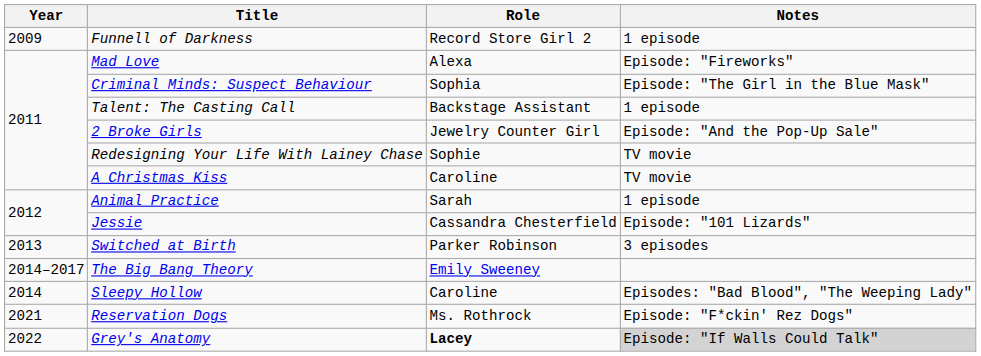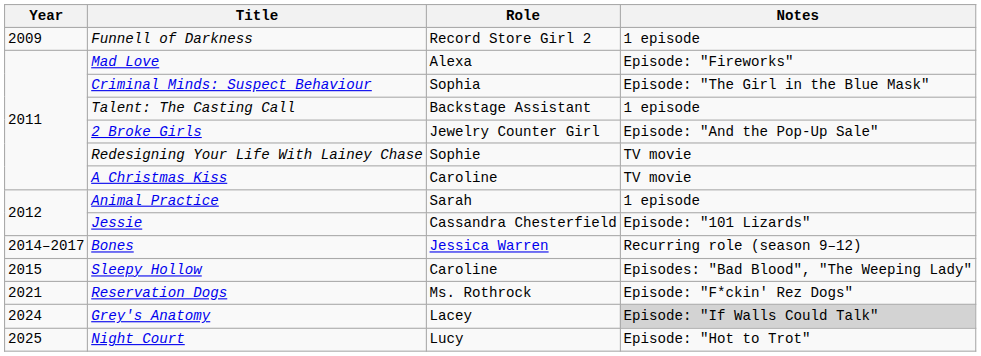 <table class="wikitable sortable">
 <tr>
 <th>Year</th>
 <th>Title</th>
 <th>Role</th>
 <th>Notes</th>
 </tr>
 <tr>
 <td>2009</td>
 <td><em>Funnell of Darkness</em></td>
 <td>Record Store Girl 2</td>
 <td>1 episode</td>
 </tr>
 <tr>
 <td rowspan=6>2011</td>
 <td><em><a href='#'>Mad Love</a></em></td>
 <td>Alexa</td>
 <td>Episode: "Fireworks"</td>
 </tr>
 <tr>
 <td><em><a href='#'>Criminal Minds: Suspect Behaviour</a></em></td>
 <td>Sophia</td>
 <td>Episode: "The Girl in the Blue Mask"</td>
 </tr>
 <tr>
 <td><em>Talent: The Casting Call</em></td>
 <td>Backstage Assistant</td>
 <td>1 episode</td>
 </tr>
 <tr>
 <td><em><a href='#'>2 Broke Girls</a></em></td>
 <td>Jewelry Counter Girl</td>
 <td>Episode: "And the Pop-Up Sale"</td>
 </tr>
 <tr>
 <td><em>Redesigning Your Life With Lainey Chase</em></td>
 <td>Sophie</td>
 <td>TV movie</td>
 </tr>
 <tr>
 <td><em><a href='#'>A Christmas Kiss</a></em></td>
 <td>Caroline</td>
 <td>TV movie</td>
 </tr>
 <tr>
 <td rowspan=2>2012</td>
 <td><em><a href='#'>Animal Practice</a></em></td>
 <td>Sarah</td>
 <td>1 episode</td>
 </tr>
 <tr>
 <td><em><a href='#'>Jessie</a></em></td>
 <td>Cassandra Chesterfield</td>
 <td>Episode: "101 Lizards"</td>
 </tr>
 <tr>
-<td>2013</td>
-<td><em><a href='#'>Switched at Birth</a></em></td>
-<td>Parker Robinson</td>
-<td>3 episodes</td>
+<td>2014–2017</td>
+<td><em><a href='#'>Bones</a></em></td>
+<td><a href='#'>Jessica Warren</a></td>
+<td>Recurring role (season 9–12)</td>
 </tr>
 <tr>
-<td>2014–2017</td>
-<td><em><a href='#'>The Big Bang Theory</a></em></td>
-<td><a href='#'>Emily Sweeney</a></td>
-<td></td>
-</tr>
-<tr>
-<td>2014</td>
+<td>2015</td>
 <td><em><a href='#'>Sleepy Hollow</a></em></td>
 <td>Caroline</td>
 <td>Episodes: "Bad Blood", "The Weeping Lady"</td>
 </tr>
 <tr>
 <td>2021</td>
 <td><em><a href='#'>Reservation Dogs</a></em></td>
 <td>Ms. Rothrock</td>
 <td>Episode: "F*ckin' Rez Dogs"</td>
 </tr>
 <tr>
-<td>2022</td>
+<td>2024</td>
 <td><em><a href='#'>Grey's Anatomy</a></em></td>
-<td><strong>Lacey</strong></td>
+<td>Lacey</td>
 <td style="background: lightgrey;">Episode: "If Walls Could Talk"</td>
 </tr>
+<tr>
+<td>2025</td>
+<td><em><a href='#'>Night Court</a></em></td>
+<td>Lucy</td>
+<td>Episode: "Hot to Trot"</td>
+</tr>
 </table>
